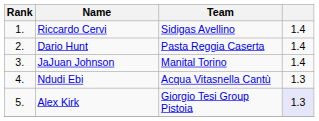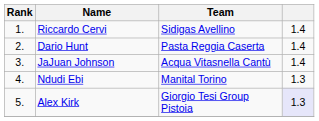 <table class="wikitable" style="text-align: center;">
 <tr>
 <th>Rank</th>
 <th width=180>Name</th>
 <th width=180>Team</th>
 <th width=40></th>
 </tr>
 <tr>
 <td>1.</td>
 <td align="left"> <a href='#'>Riccardo Cervi</a></td>
 <td style="text-align:left;"><a href='#'>Sidigas Avellino</a></td>
 <td>1.4</td>
 </tr>
 <tr>
 <td>2.</td>
 <td align="left"> <a href='#'>Dario Hunt</a></td>
 <td style="text-align:left;"><a href='#'>Pasta Reggia Caserta</a></td>
 <td>1.4</td>
 </tr>
 <tr>
 <td>3.</td>
 <td align="left"> <a href='#'>JaJuan Johnson</a></td>
-<td style="text-align:left;"><a href='#'>Manital Torino</a></td>
+<td style="text-align:left;"><a href='#'>Acqua Vitasnella Cantù</a></td>
 <td>1.4</td>
 </tr>
 <tr>
 <td>4.</td>
 <td align="left"> <a href='#'>Ndudi Ebi</a></td>
-<td style="text-align:left;"><a href='#'>Acqua Vitasnella Cantù</a></td>
+<td style="text-align:left;"><a href='#'>Manital Torino</a></td>
 <td>1.3</td>
 </tr>
 <tr>
 <td>5.</td>
 <td align="left"> <a href='#'>Alex Kirk</a></td>
 <td style="text-align:left;"><a href='#'>Giorgio Tesi Group Pistoia</a></td>
 <td style="background: lavender;">1.3</td>
 </tr>
 <tr>
 </tr>
 </table>
